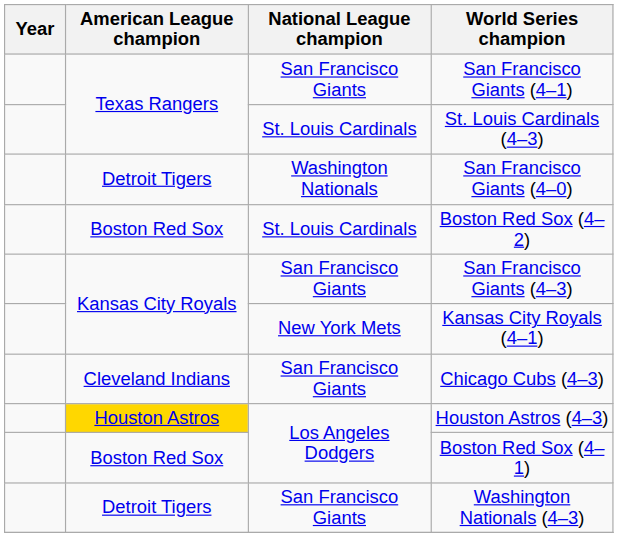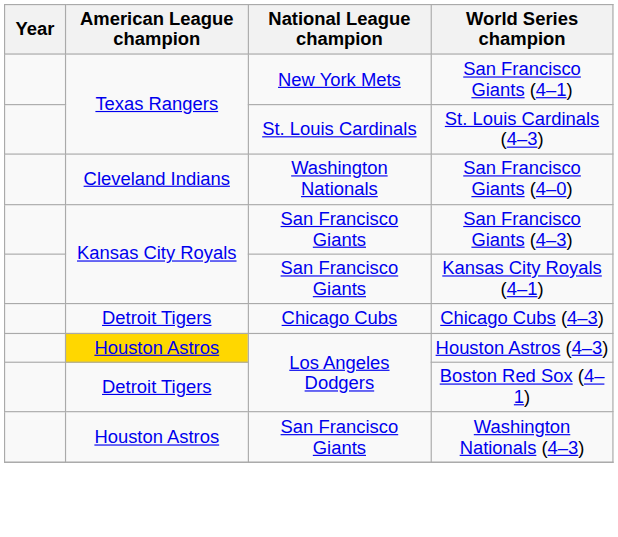 <table class="wikitable" width="85%" style="text-align:center;">
 <tr>
 <th width="10%">Year</th>
 <th width="30%">American League champion</th>
 <th width="30%">National League champion</th>
 <th width="30%">World Series champion</th>
 </tr>
 <tr>
 <td></td>
 <td rowspan="2"><a href='#'>Texas Rangers</a></td>
-<td><a href='#'>San Francisco Giants</a></td>
+<td><a href='#'>New York Mets</a></td>
 <td><a href='#'>San Francisco Giants</a> (<a href='#'>4–1</a>)</td>
 </tr>
 <tr>
 <td></td>
 <td><a href='#'>St. Louis Cardinals</a></td>
 <td><a href='#'>St. Louis Cardinals</a> (<a href='#'>4–3</a>)</td>
 </tr>
 <tr>
 <td></td>
-<td><a href='#'>Detroit Tigers</a></td>
+<td><a href='#'>Cleveland Indians</a></td>
 <td><a href='#'>Washington Nationals</a></td>
 <td><a href='#'>San Francisco Giants</a> (<a href='#'>4–0</a>)</td>
-</tr>
-<tr>
-<td></td>
-<td><a href='#'>Boston Red Sox</a></td>
-<td><a href='#'>St. Louis Cardinals</a></td>
-<td><a href='#'>Boston Red Sox</a> (<a href='#'>4–2</a>)</td>
 </tr>
 <tr>
 <td></td>
 <td rowspan="2"><a href='#'>Kansas City Royals</a></td>
 <td><a href='#'>San Francisco Giants</a></td>
 <td><a href='#'>San Francisco Giants</a> (<a href='#'>4–3</a>)</td>
 </tr>
 <tr>
 <td></td>
-<td><a href='#'>New York Mets</a></td>
+<td><a href='#'>San Francisco Giants</a></td>
 <td><a href='#'>Kansas City Royals</a> (<a href='#'>4–1</a>)</td>
 </tr>
 <tr>
 <td></td>
-<td><a href='#'>Cleveland Indians</a></td>
-<td><a href='#'>San Francisco Giants</a></td>
+<td><a href='#'>Detroit Tigers</a></td>
+<td><a href='#'>Chicago Cubs</a></td>
 <td><a href='#'>Chicago Cubs</a> (<a href='#'>4–3</a>)</td>
 </tr>
 <tr>
 <td></td>
 <td style="background: gold;"><a href='#'>Houston Astros</a></td>
 <td rowspan="2"><a href='#'>Los Angeles Dodgers</a></td>
 <td><a href='#'>Houston Astros</a> (<a href='#'>4–3</a>)</td>
 </tr>
 <tr>
 <td></td>
-<td><a href='#'>Boston Red Sox</a></td>
+<td><a href='#'>Detroit Tigers</a></td>
 <td><a href='#'>Boston Red Sox</a> (<a href='#'>4–1</a>)</td>
 </tr>
 <tr>
 <td></td>
-<td><a href='#'>Detroit Tigers</a></td>
+<td><a href='#'>Houston Astros</a></td>
 <td><a href='#'>San Francisco Giants</a></td>
 <td><a href='#'>Washington Nationals</a> (<a href='#'>4–3</a>)</td>
 </tr>
 <tr>
 </tr>
 </table>
